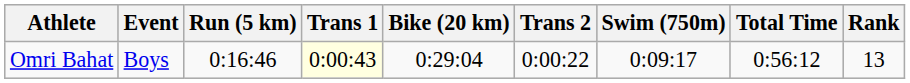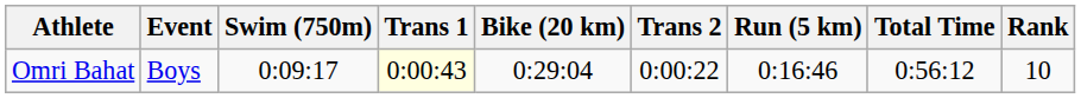 <table class="wikitable" style="font-size:90%;">
 <tr>
 <th>Athlete</th>
 <th>Event</th>
-<th>Run (5 km)</th>
+<th>Swim (750m)</th>
 <th>Trans 1</th>
 <th>Bike (20 km)</th>
 <th>Trans 2</th>
-<th>Swim (750m)</th>
+<th>Run (5 km)</th>
 <th>Total Time</th>
 <th>Rank</th>
 </tr>
 <tr align=center>
 <td align=left><a href='#'>Omri Bahat</a></td>
 <td align=left><a href='#'>Boys</a></td>
-<td>0:16:46</td>
+<td>0:09:17</td>
 <td style="background: lightyellow;">0:00:43</td>
 <td>0:29:04</td>
 <td>0:00:22</td>
-<td>0:09:17</td>
+<td>0:16:46</td>
 <td>0:56:12</td>
-<td>13</td>
+<td>10</td>
 </tr>
 </table>
